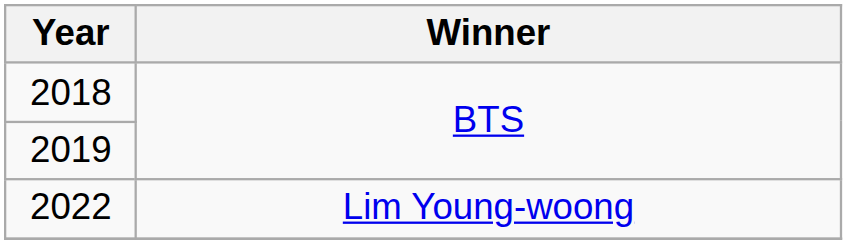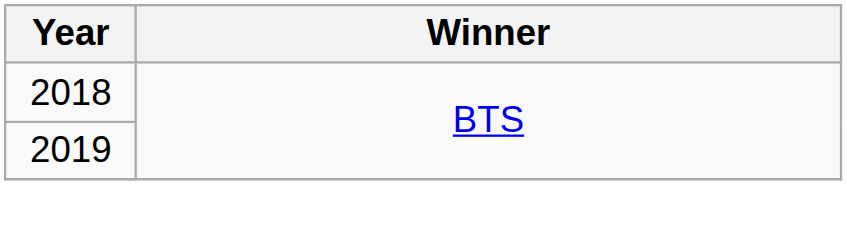 <table class="wikitable" style="text-align: center">
 <tr>
 <th width="50">Year</th>
 <th width="300">Winner</th>
 </tr>
 <tr>
 <td>2018</td>
 <td rowspan="2"><a href='#'>BTS</a></td>
 </tr>
 <tr>
 <td>2019</td>
 </tr>
 <tr>
-<td>2022</td>
-<td><a href='#'>Lim Young-woong</a></td>
-</tr>
-<tr>
 </tr>
 </table>
